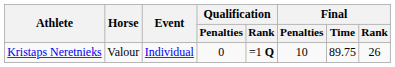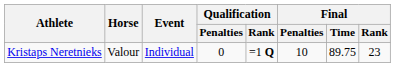 <table class="wikitable" style="font-size:90%">
 <tr>
 <th rowspan="2">Athlete</th>
 <th rowspan="2">Horse</th>
 <th rowspan="2">Event</th>
 <th colspan="2">Qualification</th>
 <th colspan="3">Final</th>
 </tr>
 <tr style="font-size:95%">
 <th>Penalties</th>
 <th>Rank</th>
 <th>Penalties</th>
 <th>Time</th>
 <th>Rank</th>
 </tr>
 <tr align=center>
 <td align=left><a href='#'>Kristaps Neretnieks</a></td>
 <td align=left>Valour</td>
 <td align=left><a href='#'>Individual</a></td>
 <td>0</td>
 <td>=1 <strong>Q</strong></td>
 <td>10</td>
 <td>89.75</td>
-<td>26</td>
+<td>23</td>
 </tr>
 </table>
